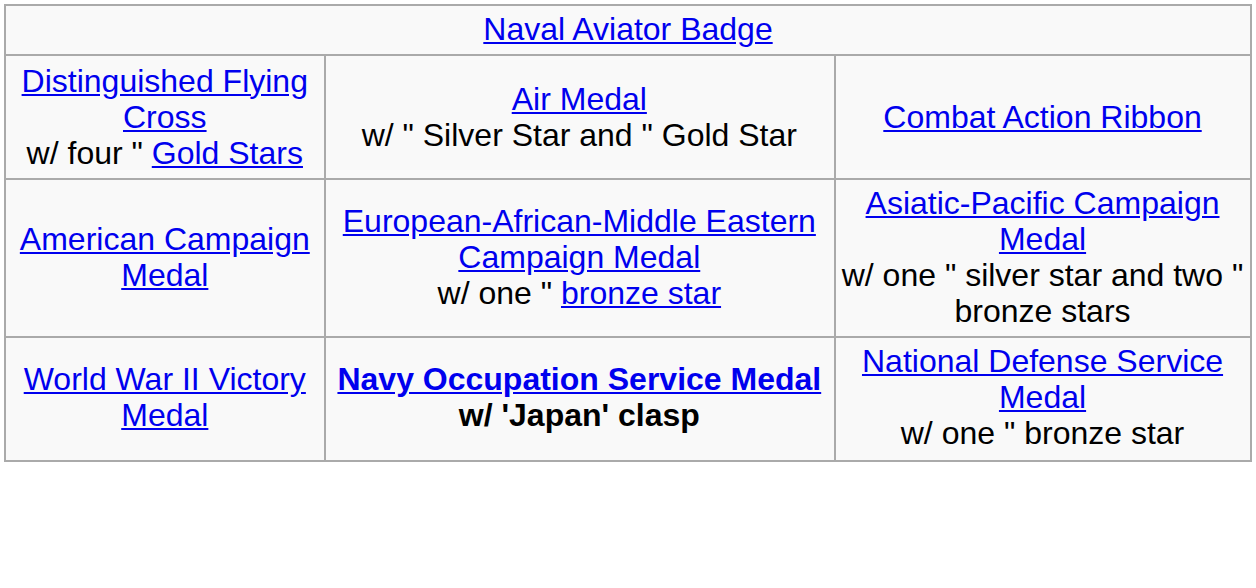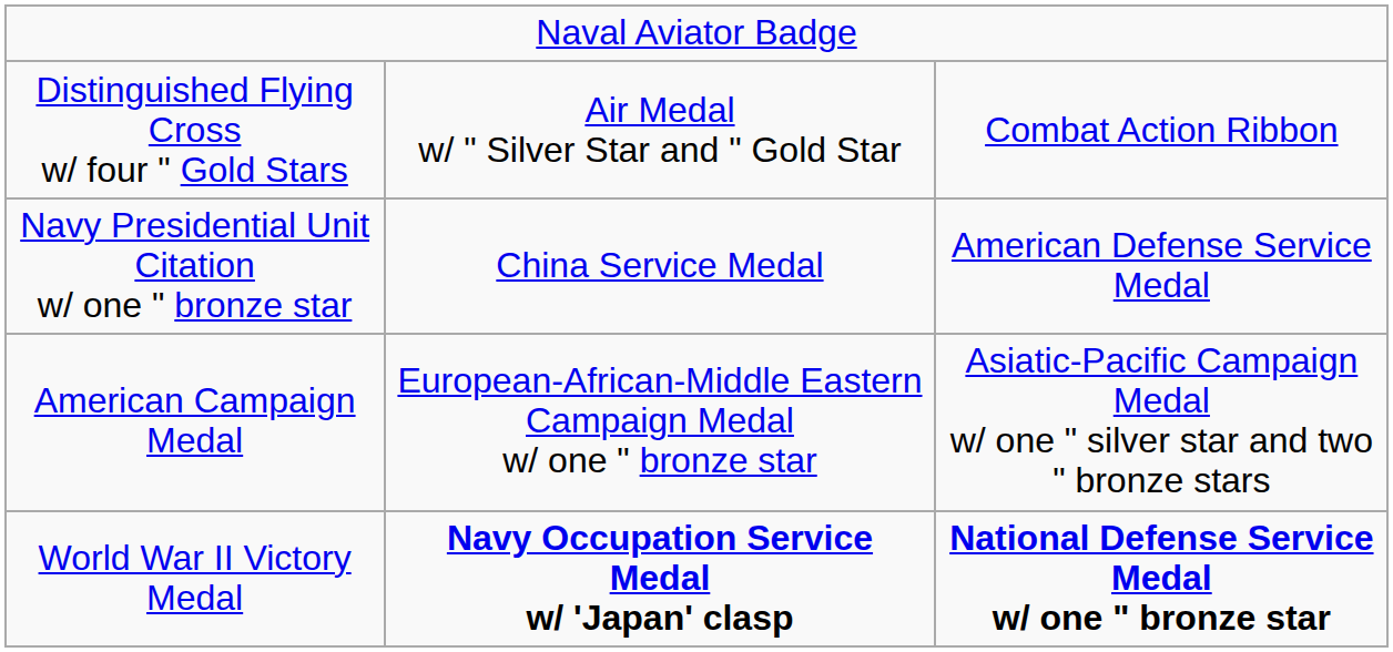 <table class="wikitable" style="margin:1em auto; text-align:center;">
 <tr>
 <td colspan="3"><a href='#'>Naval Aviator Badge</a></td>
 </tr>
 <tr>
 <td><a href='#'>Distinguished Flying Cross</a><br>w/ four " <a href='#'>Gold Stars</a></td>
 <td><a href='#'>Air Medal</a><br>w/ " Silver Star and " Gold Star</td>
 <td><a href='#'>Combat Action Ribbon</a></td>
 </tr>
 <tr>
+<td><a href='#'>Navy Presidential Unit Citation</a><br>w/ one " <a href='#'>bronze star</a></td>
+<td><a href='#'>China Service Medal</a></td>
+<td><a href='#'>American Defense Service Medal</a></td>
+</tr>
+<tr>
 <td><a href='#'>American Campaign Medal</a></td>
 <td><a href='#'>European-African-Middle Eastern Campaign Medal</a><br>w/ one " <a href='#'>bronze star</a></td>
 <td><a href='#'>Asiatic-Pacific Campaign Medal</a><br>w/ one " silver star and two " bronze stars</td>
 </tr>
 <tr>
 <td><a href='#'>World War II Victory Medal</a></td>
 <td><strong><a href='#'>Navy Occupation Service Medal</a><br>w/ 'Japan' clasp</strong></td>
-<td><a href='#'>National Defense Service Medal</a><br>w/ one " bronze star</td>
+<td><strong><a href='#'>National Defense Service Medal</a><br>w/ one " bronze star</strong></td>
 </tr>
 </table>
